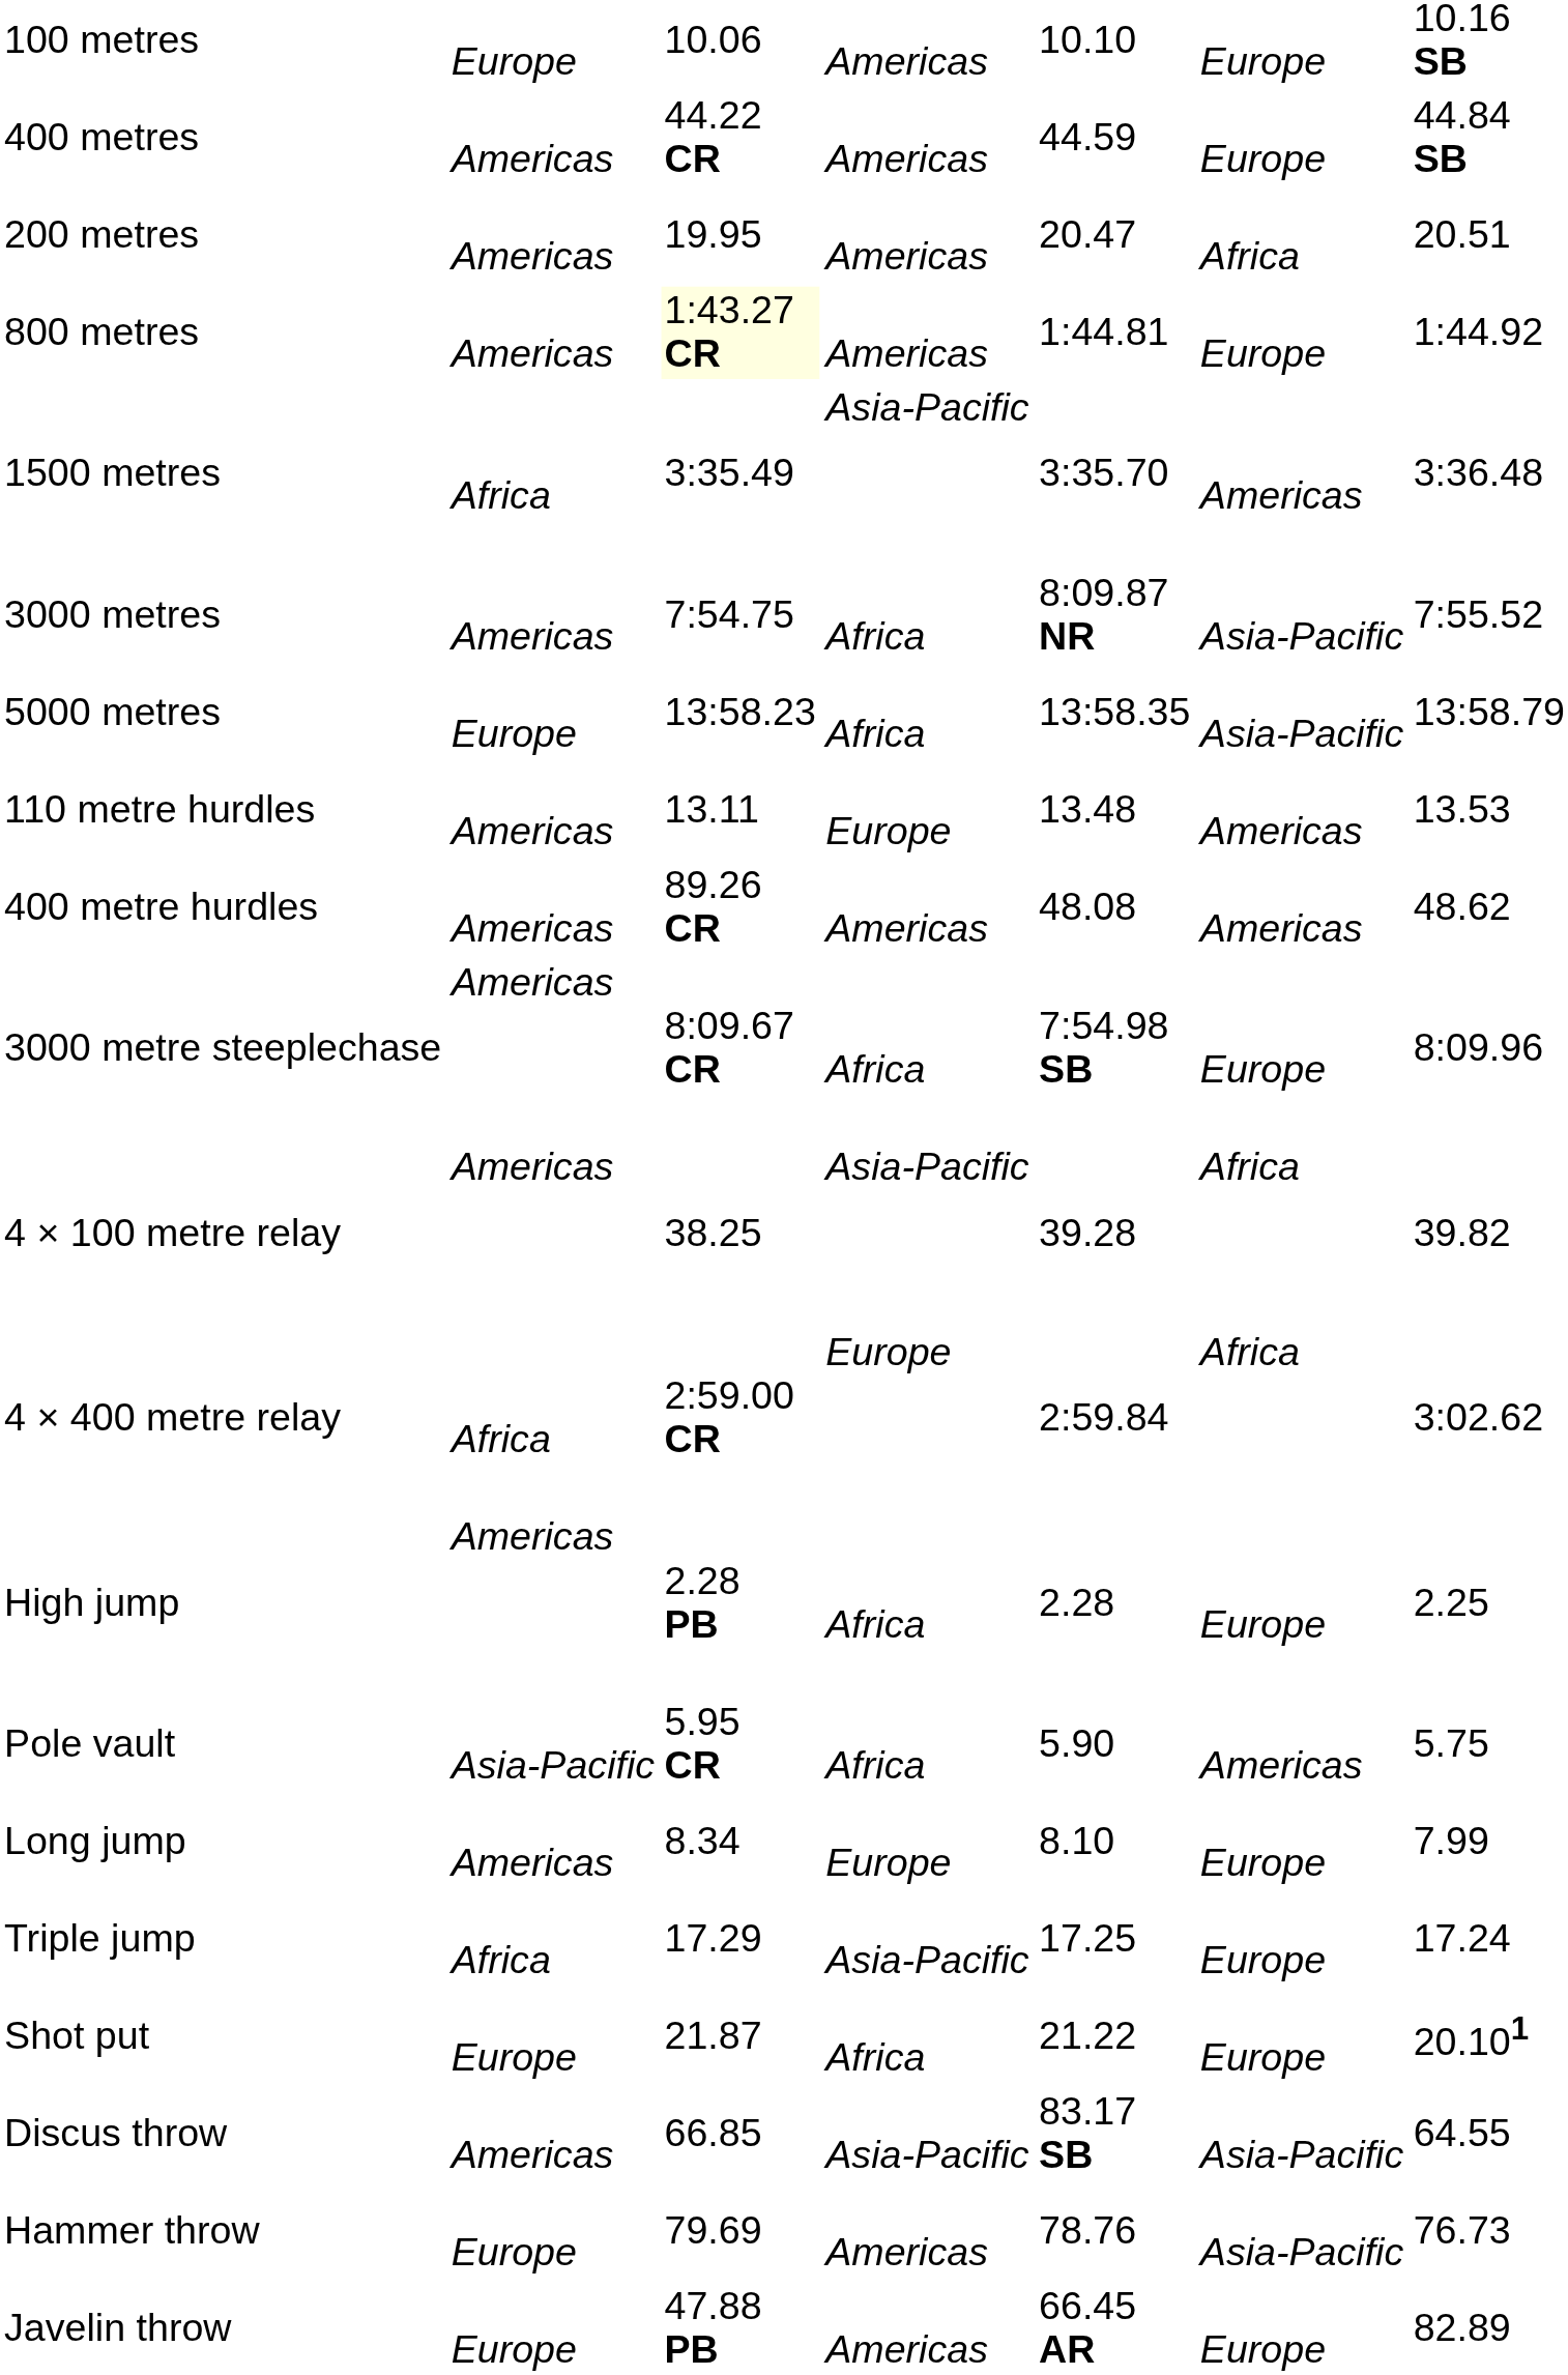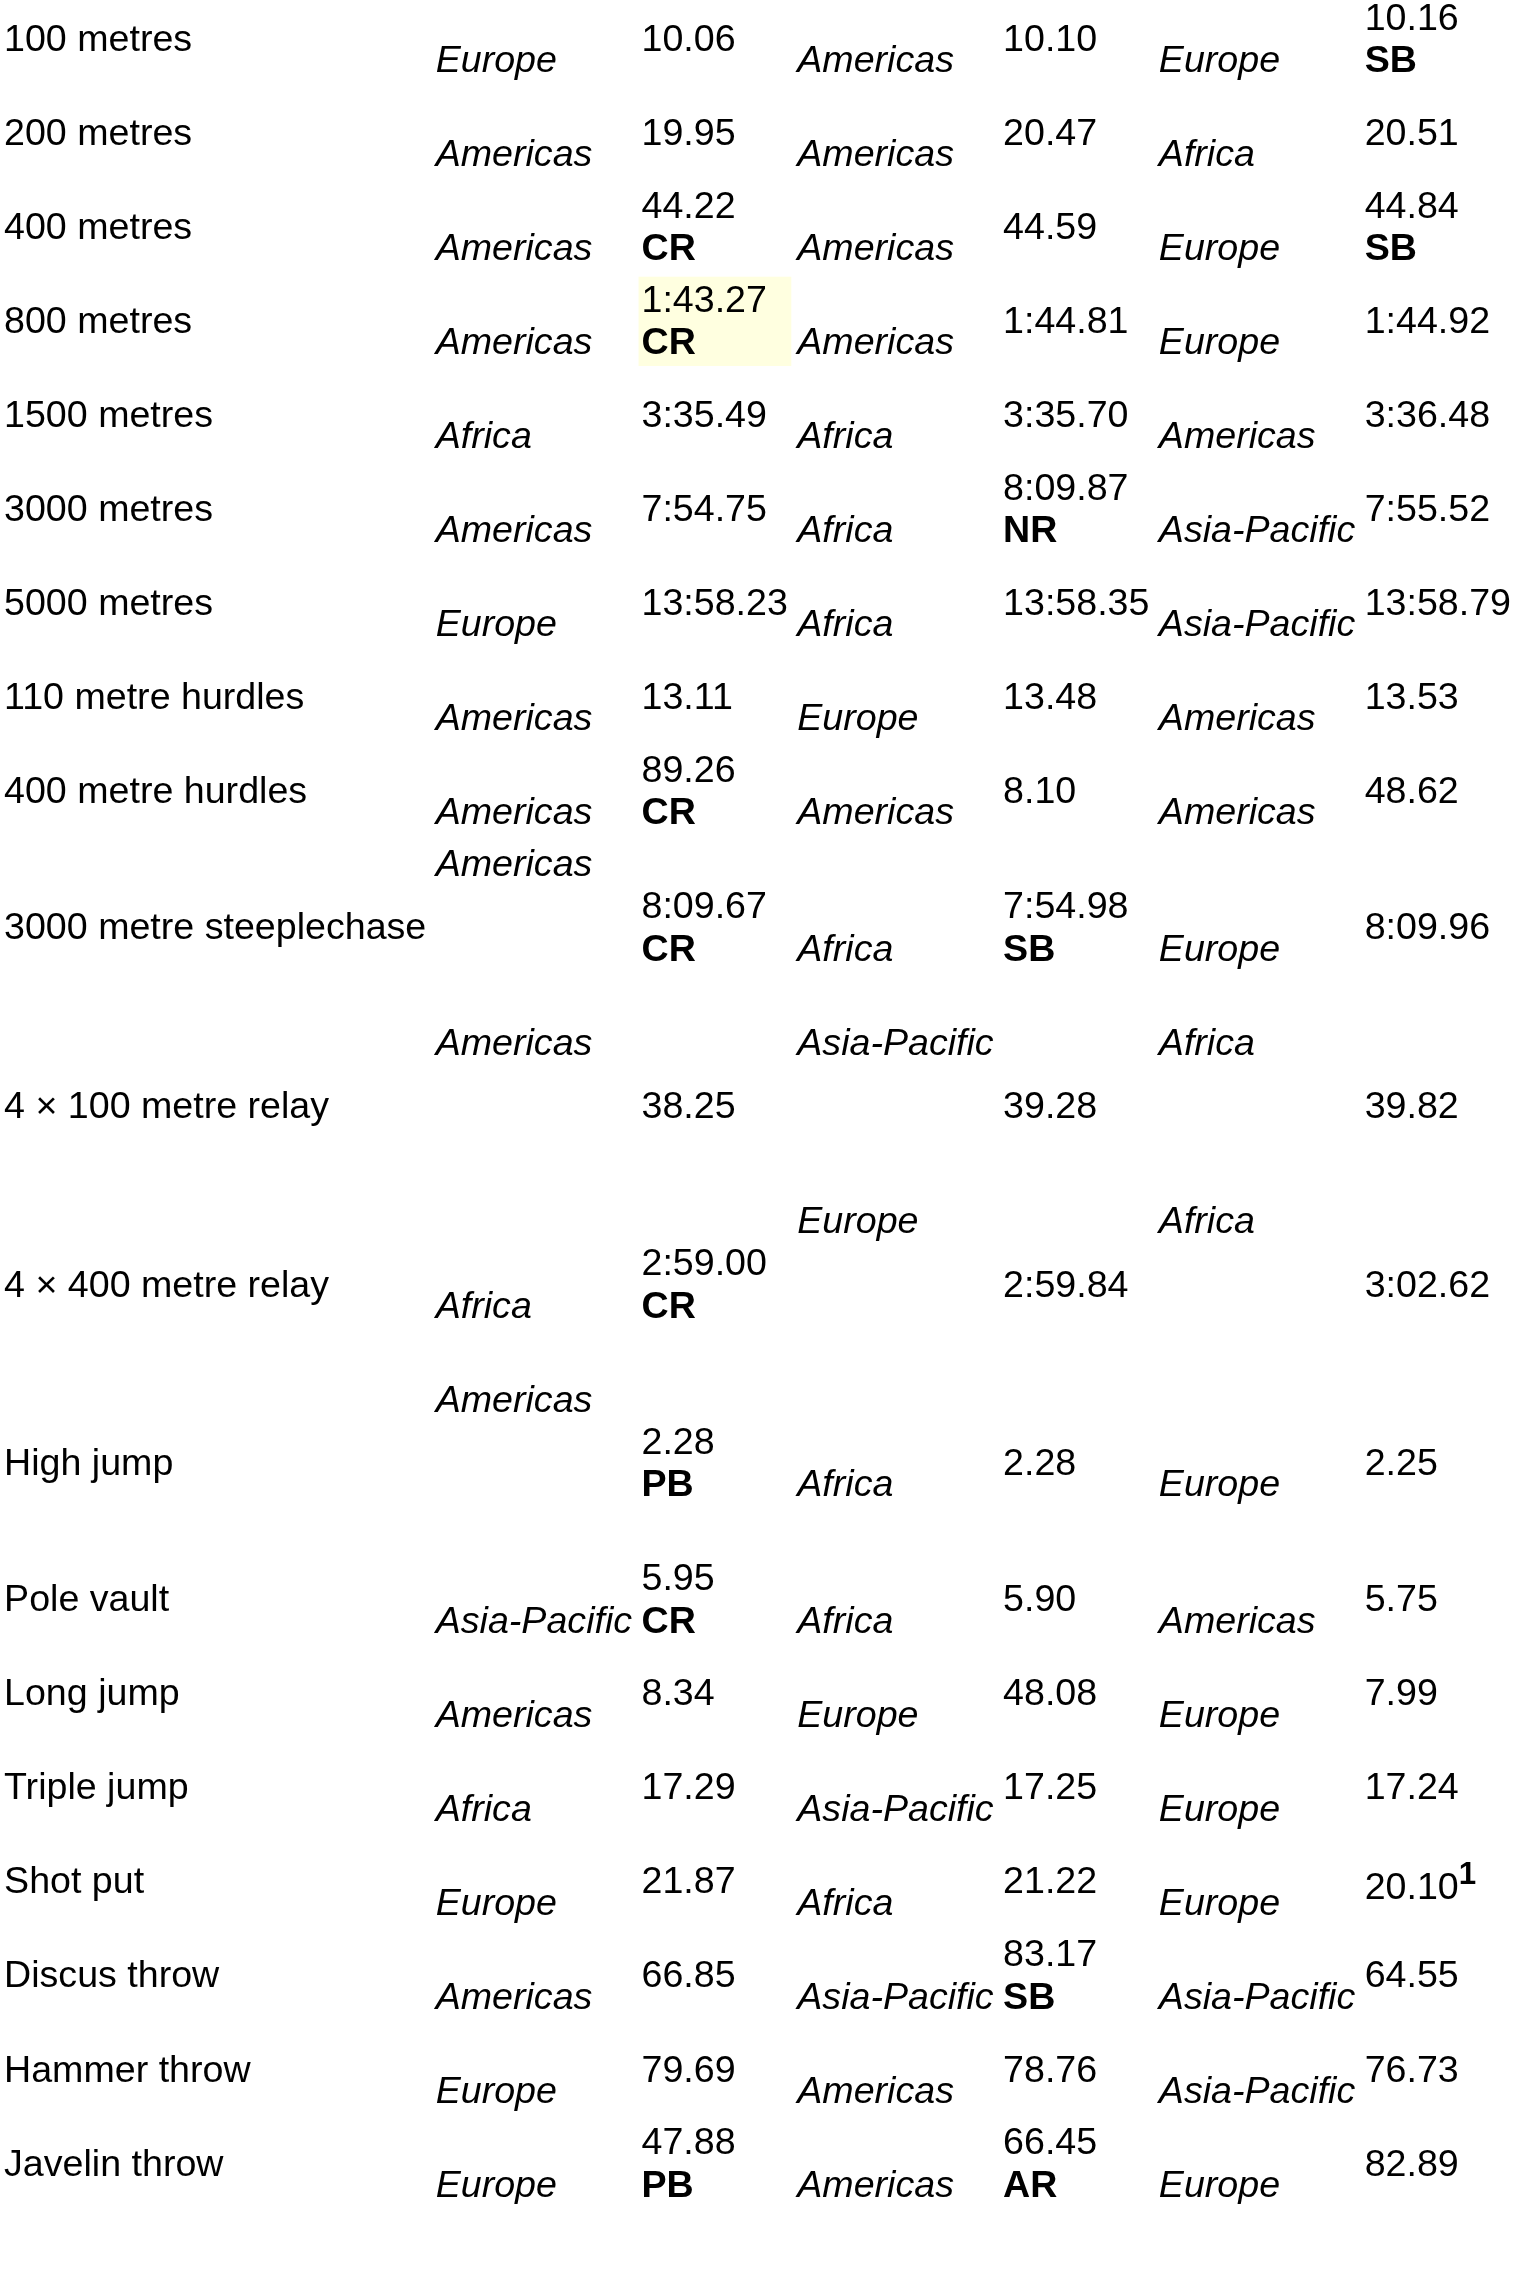 <table>
 <tr>
 <td>100 metres<br></td>
 <td> <br><em>Europe</em></td>
 <td>10.06</td>
 <td>   <br><em>Americas</em></td>
 <td>10.10</td>
 <td>  <br><em>Europe</em></td>
 <td>10.16<br><strong>SB</strong></td>
 </tr>
 <tr>
+<td>200 metres<br></td>
+<td> <br><em>Americas</em></td>
+<td>19.95</td>
+<td>   <br><em>Americas</em></td>
+<td>20.47</td>
+<td>  <br><em>Africa</em></td>
+<td>20.51</td>
+</tr>
+<tr>
 <td>400 metres <br></td>
 <td> <br><em>Americas</em></td>
 <td>44.22 <br><strong>CR</strong></td>
 <td>   <br><em>Americas</em></td>
 <td>44.59</td>
 <td>  <br><em>Europe</em></td>
 <td>44.84<br><strong>SB</strong></td>
-</tr>
-<tr>
-<td>200 metres<br></td>
-<td> <br><em>Americas</em></td>
-<td>19.95</td>
-<td>   <br><em>Americas</em></td>
-<td>20.47</td>
-<td>  <br><em>Africa</em></td>
-<td>20.51</td>
 </tr>
 <tr>
 <td>800 metres <br></td>
 <td> <br><em>Americas</em></td>
 <td style="background: lightyellow;">1:43.27<br><strong>CR</strong></td>
 <td>   <br><em>Americas</em></td>
 <td>1:44.81</td>
 <td>  <br><em>Europe</em></td>
 <td>1:44.92</td>
 </tr>
 <tr>
 <td>1500 metres <br></td>
 <td> <br><em>Africa</em></td>
 <td>3:35.49</td>
-<td valign=top><em>Asia-Pacific</em><br><br><br><br></td>
+<td>   <br><em>Africa</em></td>
 <td>3:35.70</td>
 <td>  <br><em>Americas</em></td>
 <td>3:36.48</td>
 </tr>
 <tr>
 <td>3000 metres <br></td>
 <td> <br><em>Americas</em></td>
 <td>7:54.75</td>
 <td>   <br><em>Africa</em></td>
 <td>8:09.87<br><strong>NR</strong></td>
 <td>  <br><em>Asia-Pacific</em></td>
 <td>7:55.52</td>
 </tr>
 <tr>
 <td>5000 metres <br></td>
 <td> <br><em>Europe</em></td>
 <td>13:58.23</td>
 <td>   <br><em>Africa</em></td>
 <td>13:58.35</td>
 <td>  <br><em>Asia-Pacific</em></td>
 <td>13:58.79</td>
 </tr>
 <tr>
 <td>110 metre hurdles <br></td>
 <td> <br><em>Americas</em></td>
 <td>13.11</td>
 <td>   <br><em>Europe</em></td>
 <td>13.48</td>
 <td>  <br><em>Americas</em></td>
 <td>13.53</td>
 </tr>
 <tr>
 <td>400 metre hurdles <br></td>
 <td> <br><em>Americas</em></td>
 <td>89.26<br><strong>CR</strong></td>
 <td>   <br><em>Americas</em></td>
-<td>48.08</td>
+<td>8.10</td>
 <td>  <br><em>Americas</em></td>
 <td>48.62</td>
 </tr>
 <tr>
 <td>3000 metre steeplechase <br></td>
 <td valign=top><em>Americas</em><br><br><br><br></td>
 <td>8:09.67<br><strong>CR</strong></td>
 <td>   <br><em>Africa</em></td>
 <td>7:54.98<br><strong>SB</strong></td>
 <td>  <br><em>Europe</em></td>
 <td>8:09.96</td>
 </tr>
 <tr>
 <td>4 × 100 metre relay <br></td>
 <td valign=top><em>Americas</em><br><br><br><br></td>
 <td>38.25</td>
 <td valign=top><em>Asia-Pacific</em><br><br><br><br></td>
 <td>39.28</td>
 <td valign=top><em>Africa</em><br><br><br><br></td>
 <td>39.82</td>
 </tr>
 <tr>
 <td>4 × 400 metre relay <br></td>
 <td> <br><em>Africa</em></td>
 <td>2:59.00<br><strong>CR</strong></td>
 <td valign=top><em>Europe</em><br><br><br><br></td>
 <td>2:59.84</td>
 <td valign=top><em>Africa</em><br><br><br><br></td>
 <td>3:02.62</td>
 </tr>
 <tr>
 <td>High jump <br></td>
 <td valign=top><em>Americas</em><br><br><br><br></td>
 <td>2.28<br><strong>PB</strong></td>
 <td>   <br><em> Africa</em></td>
 <td>2.28</td>
 <td>  <br><em>Europe</em></td>
 <td>2.25</td>
 </tr>
 <tr>
 <td>Pole vault <br></td>
 <td> <br><em>Asia-Pacific</em></td>
 <td>5.95<br><strong>CR</strong></td>
 <td>   <br><em>Africa</em></td>
 <td>5.90</td>
 <td>  <br><em>Americas</em></td>
 <td>5.75</td>
 </tr>
 <tr>
 <td>Long jump <br></td>
 <td> <br><em>Americas</em></td>
 <td>8.34</td>
 <td>   <br><em>Europe</em></td>
-<td>8.10</td>
+<td>48.08</td>
 <td>  <br><em>Europe</em></td>
 <td>7.99</td>
 </tr>
 <tr>
 <td>Triple jump <br></td>
 <td> <br><em>Africa</em></td>
 <td>17.29</td>
 <td>   <br><em>Asia-Pacific</em></td>
 <td>17.25</td>
 <td>  <br><em>Europe</em></td>
 <td>17.24</td>
 </tr>
 <tr>
 <td>Shot put <br></td>
 <td> <br><em>Europe</em></td>
 <td>21.87</td>
 <td>   <br><em>Africa</em></td>
 <td>21.22</td>
 <td>  <br><em>Europe</em></td>
 <td>20.10<sup><strong>1</strong></sup></td>
 </tr>
 <tr>
 <td>Discus throw <br></td>
 <td> <br><em>Americas</em></td>
 <td>66.85</td>
 <td>   <br><em>Asia-Pacific</em></td>
 <td>83.17<br><strong>SB</strong></td>
 <td>  <br><em>Asia-Pacific</em></td>
 <td>64.55</td>
 </tr>
 <tr>
 <td>Hammer throw <br></td>
 <td> <br><em>Europe</em></td>
 <td>79.69</td>
 <td>   <br><em>Americas</em></td>
 <td>78.76</td>
 <td>  <br><em>Asia-Pacific</em></td>
 <td>76.73</td>
 </tr>
 <tr>
 <td>Javelin throw <br></td>
 <td> <br><em>Europe</em></td>
 <td>47.88<br><strong>PB</strong></td>
 <td>   <br><em>Americas</em></td>
 <td>66.45<br><strong>AR</strong></td>
 <td>  <br><em>Europe</em></td>
 <td>82.89</td>
 </tr>
 </table>
